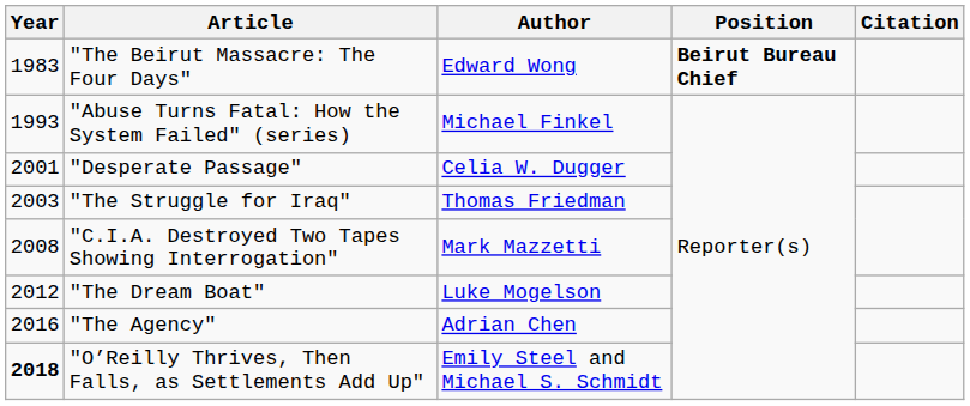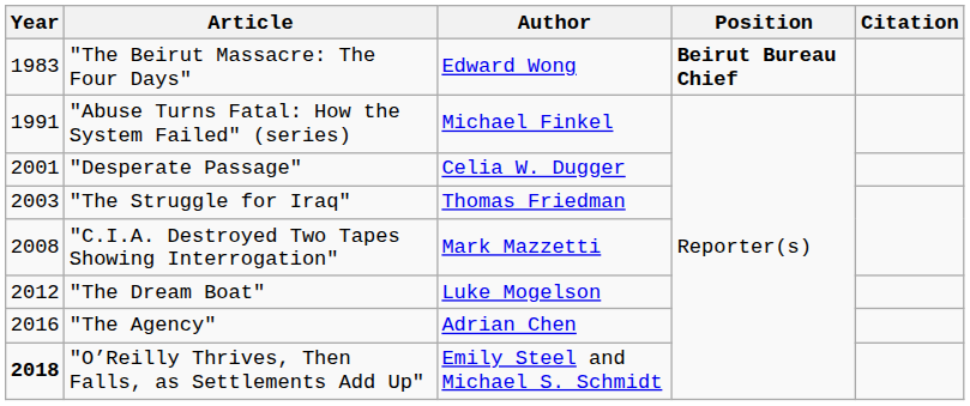 <table class="wikitable">
 <tr>
 <th>Year</th>
 <th>Article</th>
 <th>Author</th>
 <th>Position</th>
 <th>Citation</th>
 </tr>
 <tr>
 <td>1983</td>
 <td>"The Beirut Massacre: The Four Days"</td>
 <td><a href='#'>Edward Wong</a></td>
 <td><strong>Beirut Bureau Chief</strong></td>
 <td></td>
 </tr>
 <tr>
-<td>1993</td>
+<td>1991</td>
 <td>"Abuse Turns Fatal: How the System Failed" (series)</td>
 <td><a href='#'>Michael Finkel</a></td>
 <td rowspan="7">Reporter(s)</td>
 <td></td>
 </tr>
 <tr>
 <td>2001</td>
 <td>"Desperate Passage"</td>
 <td><a href='#'>Celia W. Dugger</a></td>
 <td></td>
 </tr>
 <tr>
 <td>2003</td>
 <td>"The Struggle for Iraq"</td>
 <td><a href='#'>Thomas Friedman</a></td>
 <td rowspan="2"></td>
 </tr>
 <tr>
 <td>2008</td>
 <td>"C.I.A. Destroyed Two Tapes Showing Interrogation"</td>
 <td><a href='#'>Mark Mazzetti</a></td>
 </tr>
 <tr>
 <td>2012</td>
 <td>"The Dream Boat"</td>
 <td><a href='#'>Luke Mogelson</a></td>
 <td></td>
 </tr>
 <tr>
 <td>2016</td>
 <td>"The Agency"</td>
 <td><a href='#'>Adrian Chen</a></td>
 <td></td>
 </tr>
 <tr>
 <td><strong>2018</strong></td>
 <td>"O’Reilly Thrives, Then Falls, as Settlements Add Up"</td>
 <td><a href='#'>Emily Steel</a> and <a href='#'>Michael S. Schmidt</a></td>
 <td></td>
 </tr>
 </table>
